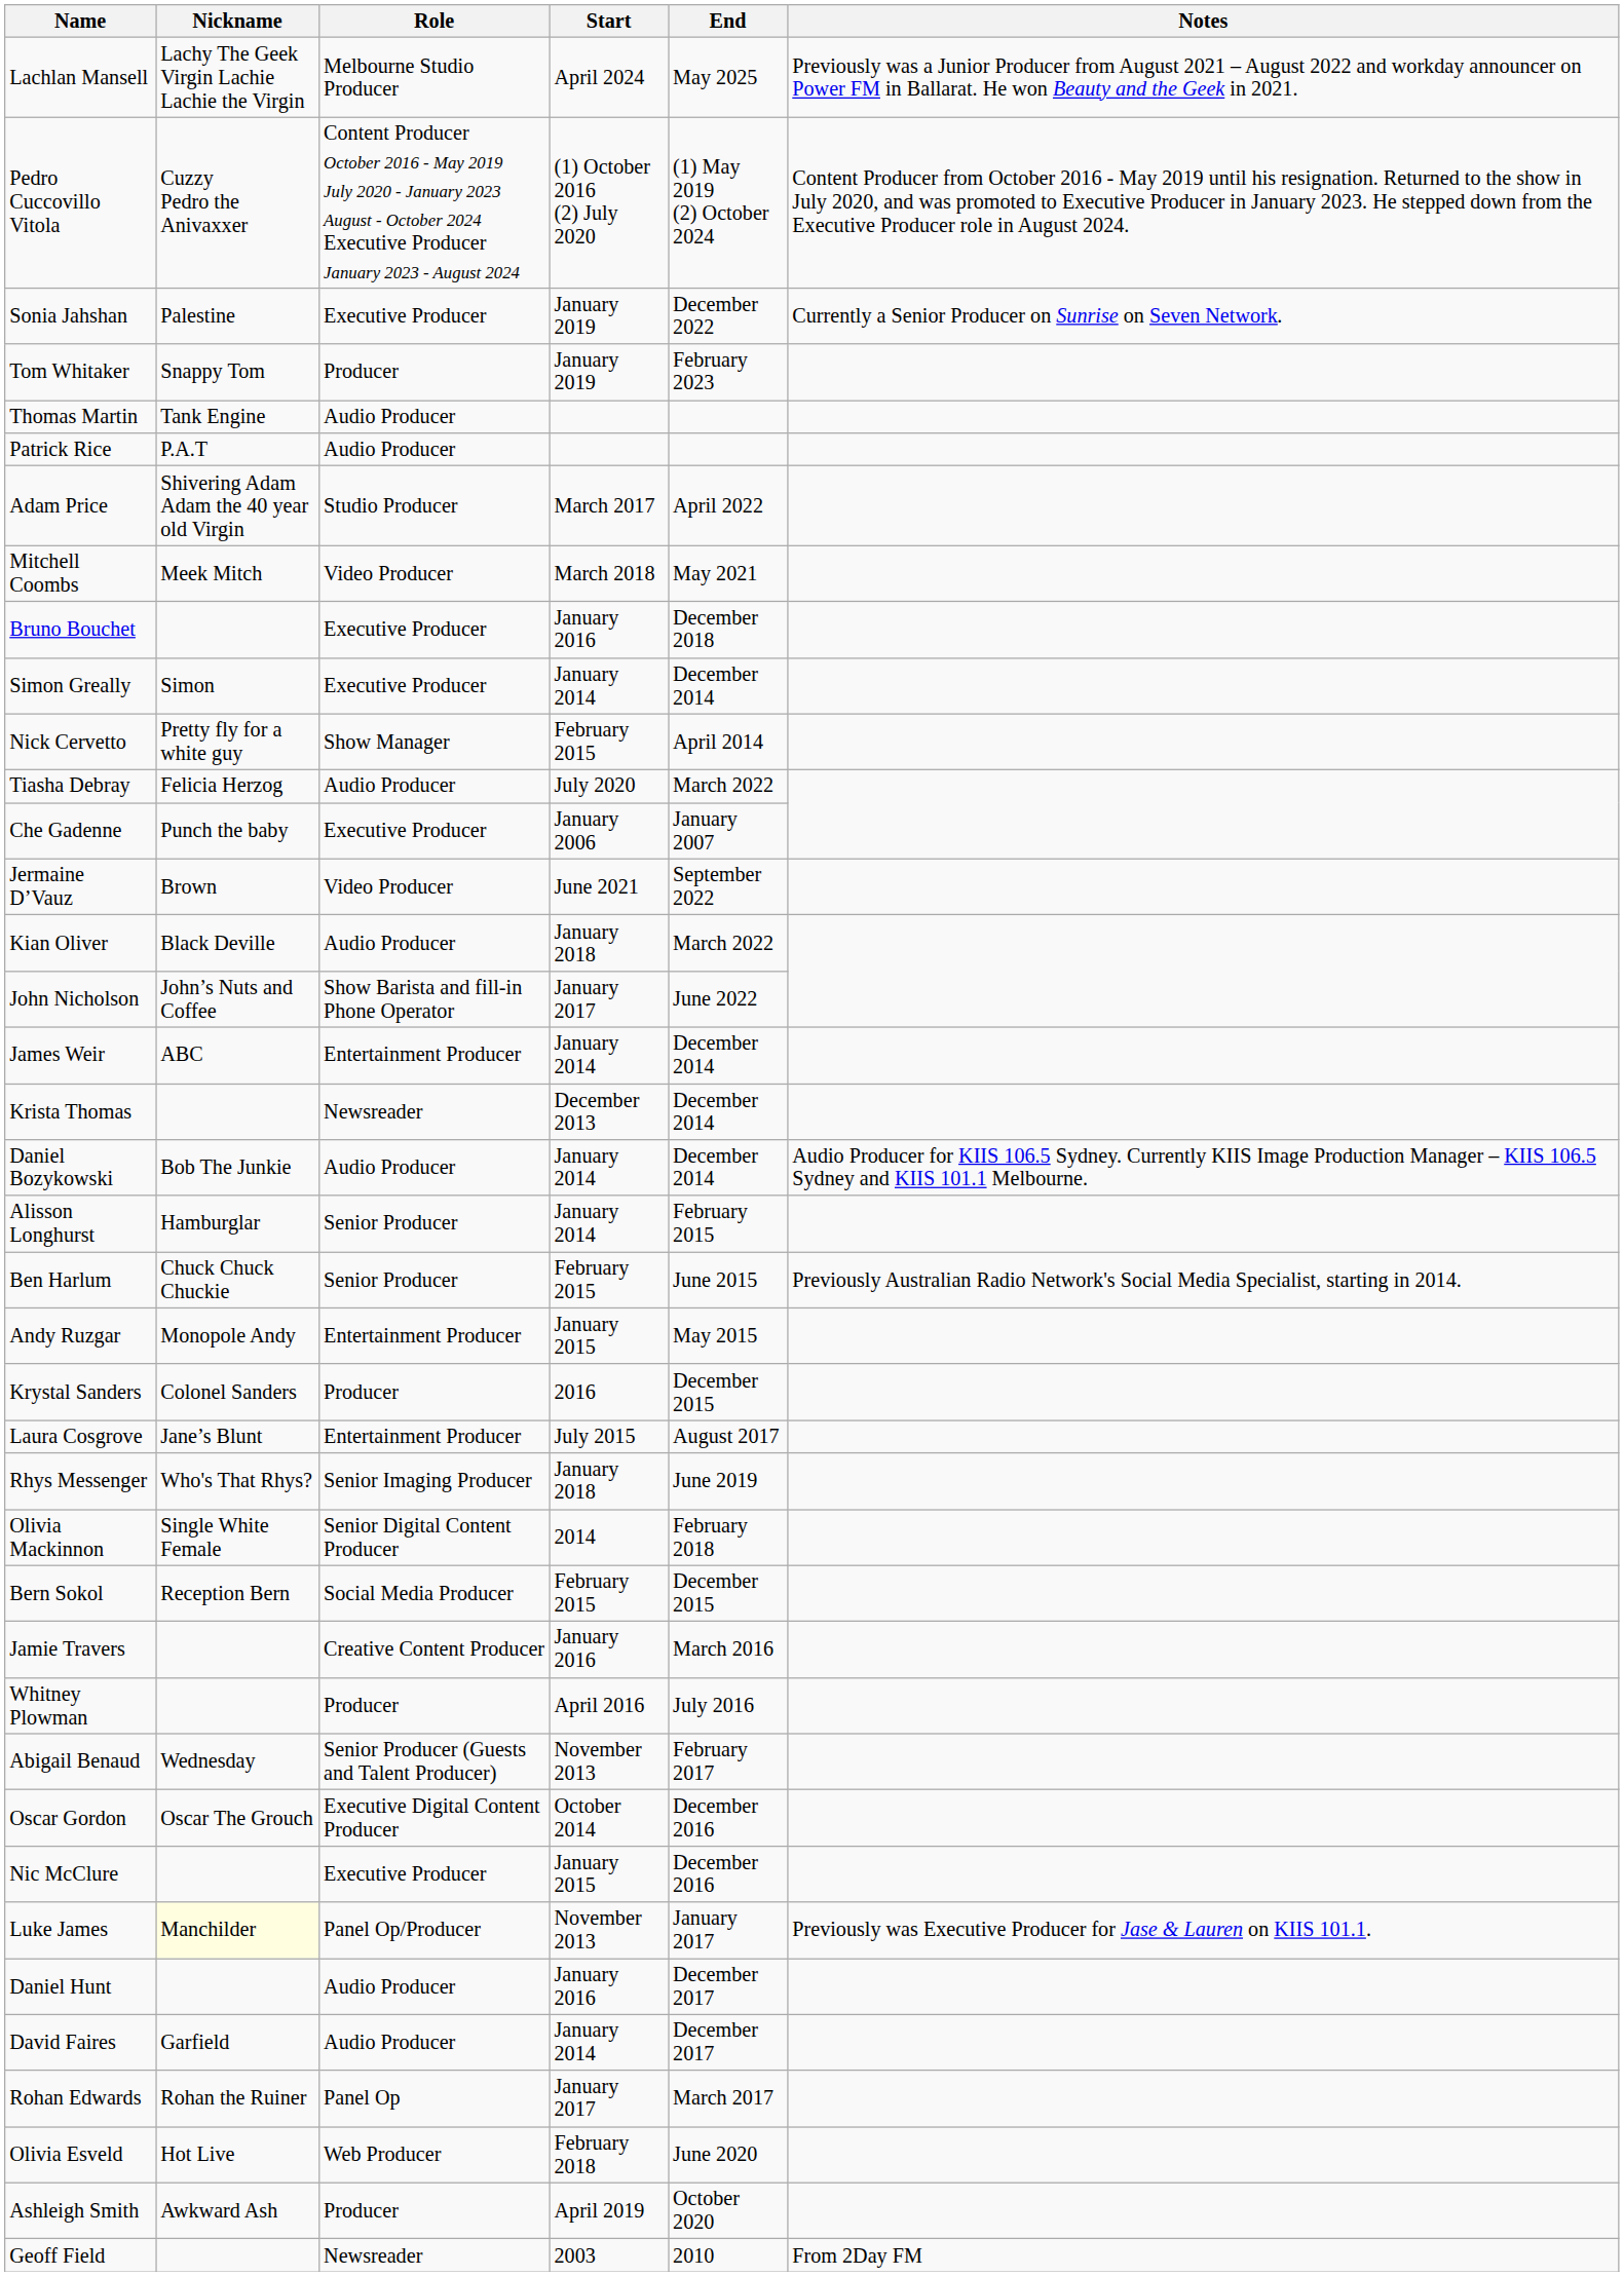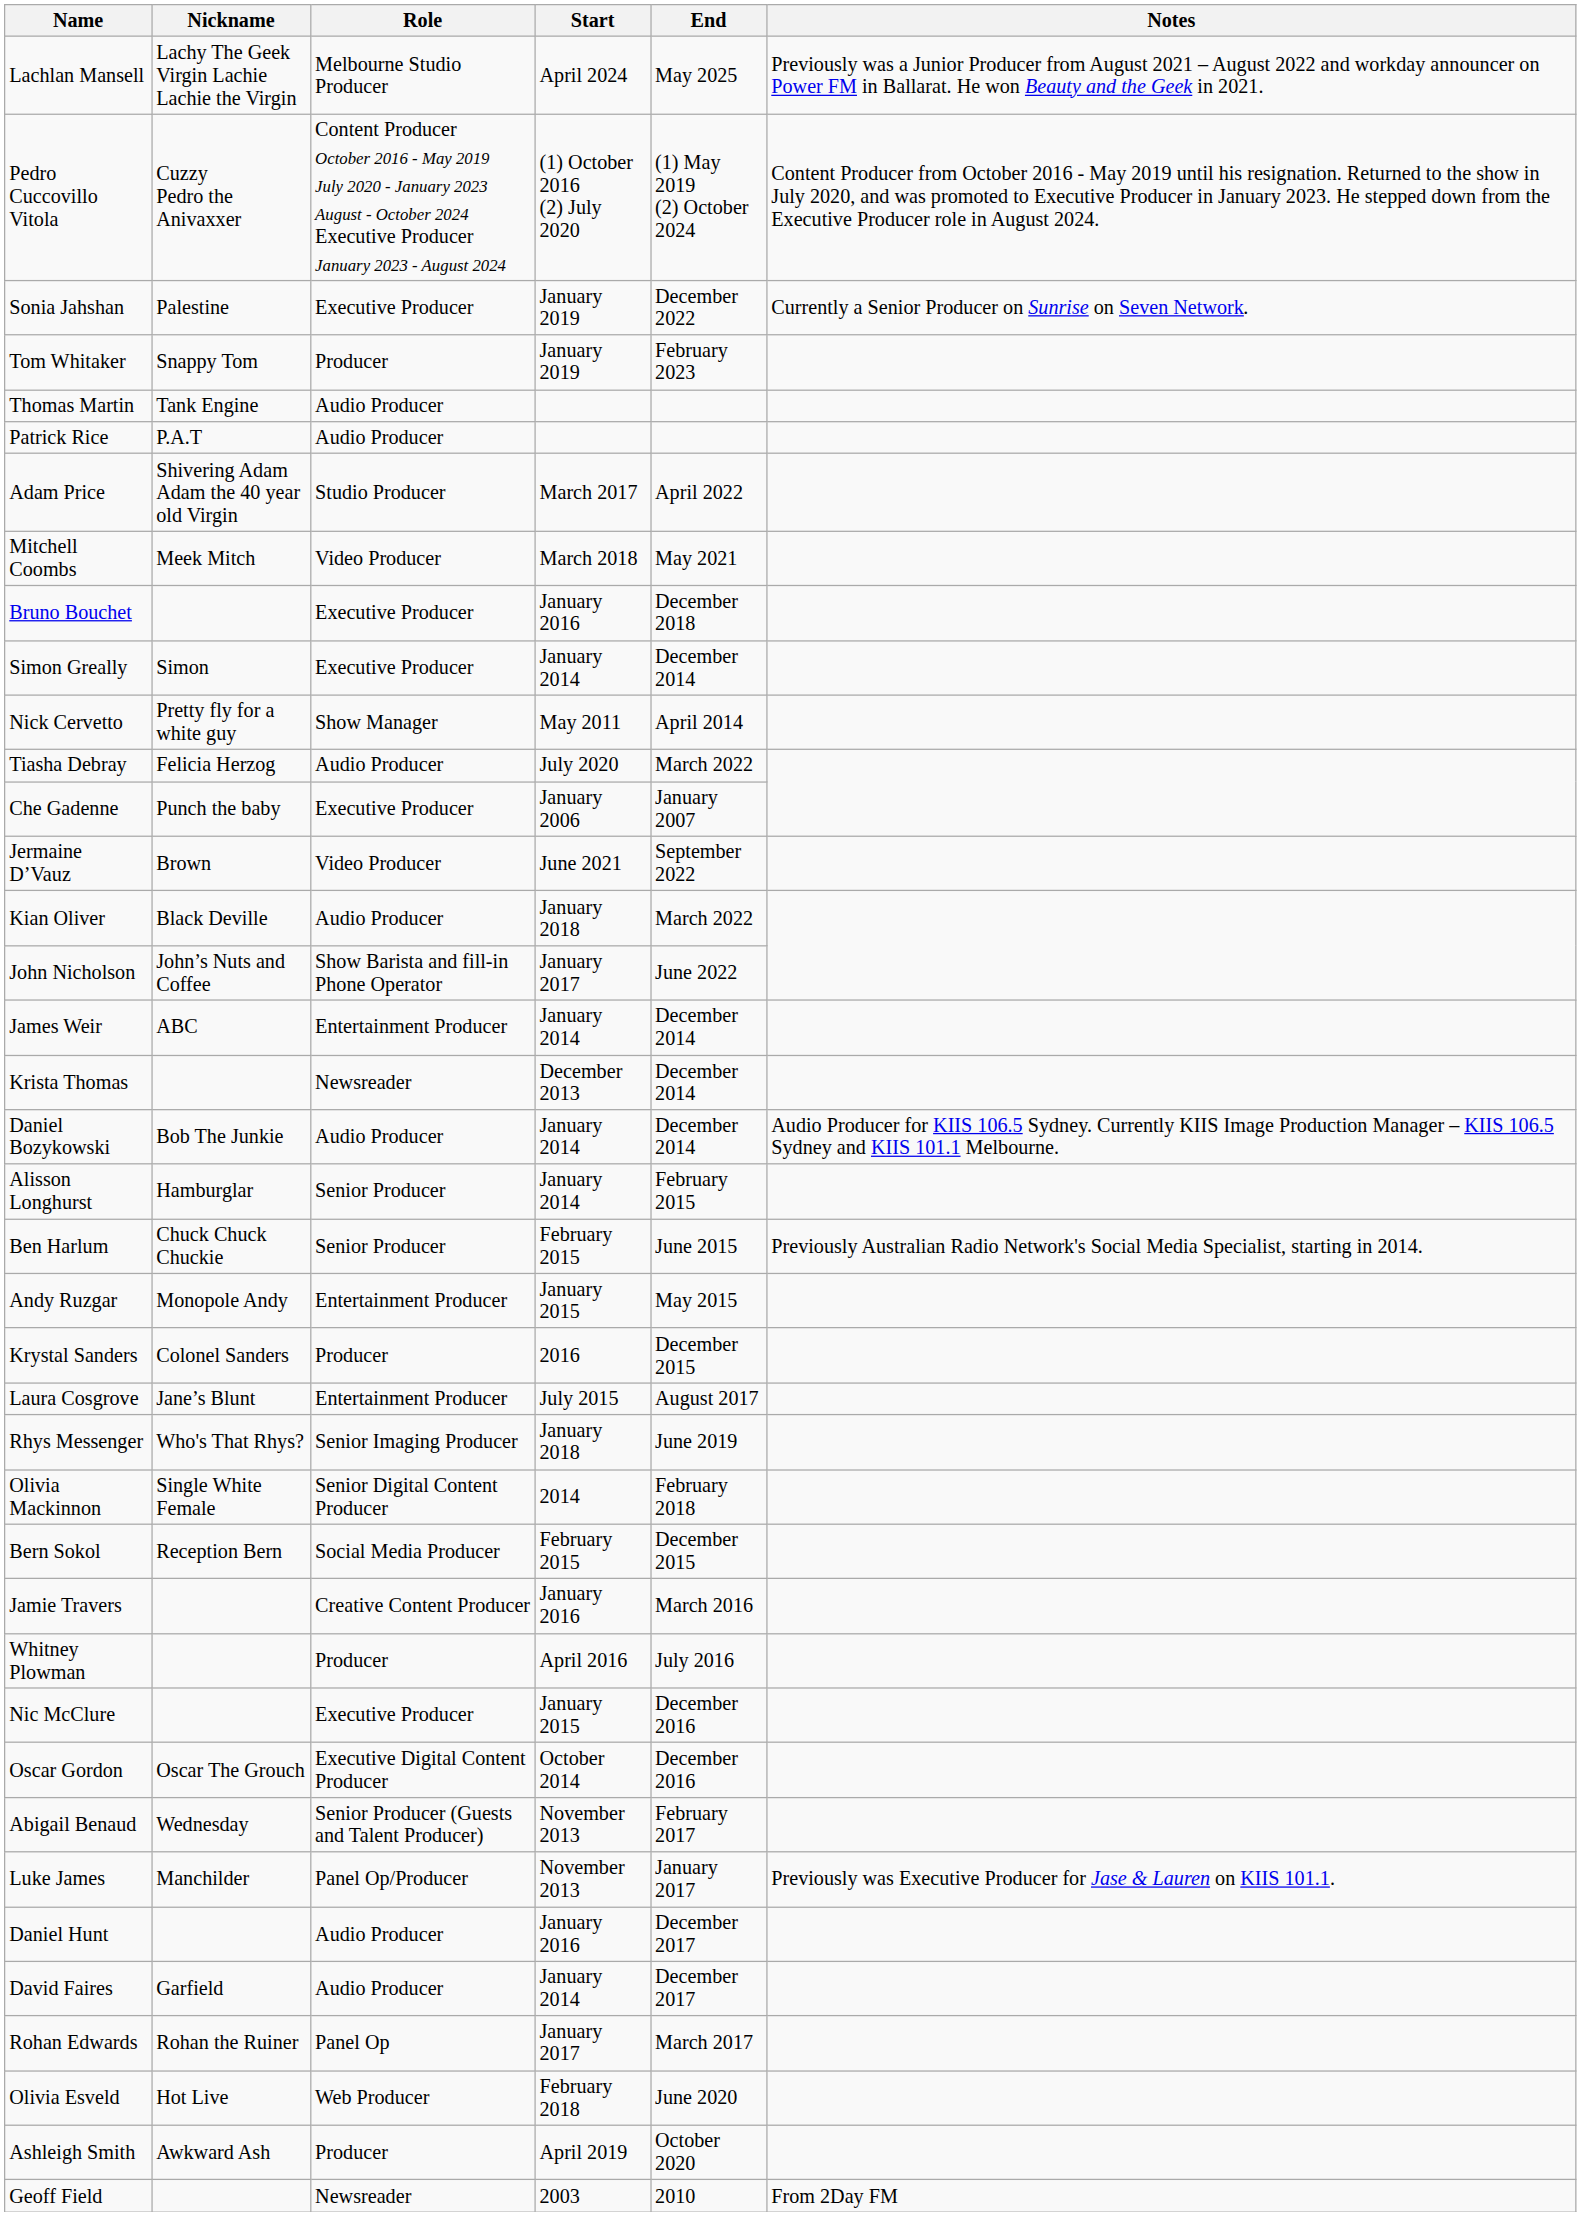 <table class="wikitable sortable">
 <tr>
 <th scope="col">Name</th>
 <th scope="col">Nickname</th>
 <th scope="col">Role</th>
 <th scope="col">Start</th>
 <th>End</th>
 <th scope="col" class="unsortable">Notes</th>
 </tr>
 <tr>
 <td>Lachlan Mansell</td>
 <td>Lachy The Geek<br>Virgin Lachie<br>Lachie the Virgin</td>
 <td>Melbourne Studio Producer</td>
 <td>April 2024</td>
 <td>May 2025</td>
 <td>Previously was a Junior Producer from August 2021 – August 2022 and workday announcer on <a href='#'>Power FM</a> in Ballarat. He won <em><a href='#'>Beauty and the Geek</a></em> in 2021.</td>
 </tr>
 <tr>
 <td>Pedro Cuccovillo Vitola</td>
 <td>Cuzzy<br>Pedro the Anivaxxer</td>
 <td>Content Producer<br><em><sub>October 2016 - May 2019</sub></em><br><em><sub>July 2020 - January 2023</sub></em><br><em><sub>August - October 2024</sub></em><br>Executive Producer<br><em><sub>January 2023 - August 2024</sub></em></td>
 <td>(1) October 2016<br>(2) July 2020</td>
 <td>(1) May 2019<br>(2) October 2024</td>
 <td>Content Producer from October 2016 - May 2019 until his resignation. Returned to the show in July 2020, and was promoted to Executive Producer in January 2023. He stepped down from the Executive Producer role in August 2024.</td>
 </tr>
 <tr>
 <td>Sonia Jahshan</td>
 <td>Palestine</td>
 <td>Executive Producer</td>
 <td>January 2019</td>
 <td>December 2022</td>
 <td>Currently a Senior Producer on <em><a href='#'>Sunrise</a></em> on <a href='#'>Seven Network</a><em>.</em></td>
 </tr>
 <tr>
 <td>Tom Whitaker</td>
 <td>Snappy Tom</td>
 <td>Producer</td>
 <td>January 2019</td>
 <td>February 2023</td>
 <td></td>
 </tr>
 <tr>
 <td>Thomas Martin</td>
 <td>Tank Engine</td>
 <td>Audio Producer</td>
 <td></td>
 <td></td>
 <td></td>
 </tr>
 <tr>
 <td>Patrick Rice</td>
 <td>P.A.T</td>
 <td>Audio Producer</td>
 <td></td>
 <td></td>
 <td></td>
 </tr>
 <tr>
 <td>Adam Price</td>
 <td>Shivering Adam<br>Adam the 40 year old Virgin</td>
 <td>Studio Producer</td>
 <td>March 2017</td>
 <td>April 2022</td>
 <td></td>
 </tr>
 <tr>
 <td>Mitchell Coombs</td>
 <td>Meek Mitch</td>
 <td>Video Producer</td>
 <td>March 2018</td>
 <td>May 2021</td>
 <td></td>
 </tr>
 <tr>
 <td><a href='#'>Bruno Bouchet</a></td>
 <td></td>
 <td>Executive Producer</td>
 <td>January 2016</td>
 <td>December 2018</td>
 <td></td>
 </tr>
 <tr>
 <td>Simon Greally</td>
 <td>Simon</td>
 <td>Executive Producer</td>
 <td>January 2014</td>
 <td>December 2014</td>
 <td></td>
 </tr>
 <tr>
 <td>Nick Cervetto</td>
 <td>Pretty fly for a white guy</td>
 <td>Show Manager</td>
-<td>February 2015</td>
+<td>May 2011</td>
 <td>April 2014</td>
 <td></td>
 </tr>
 <tr>
 <td>Tiasha Debray</td>
 <td>Felicia Herzog</td>
 <td>Audio Producer</td>
 <td>July 2020</td>
 <td>March 2022</td>
 </tr>
 <tr>
 <td>Che Gadenne</td>
 <td>Punch the baby</td>
 <td>Executive Producer</td>
 <td>January 2006</td>
 <td>January 2007</td>
 </tr>
 <tr>
 <td>Jermaine D’Vauz</td>
 <td>Brown</td>
 <td>Video Producer</td>
 <td>June 2021</td>
 <td>September 2022</td>
 <td></td>
 </tr>
 <tr>
 <td>Kian Oliver</td>
 <td>Black Deville</td>
 <td>Audio Producer</td>
 <td>January 2018</td>
 <td>March 2022</td>
 </tr>
 <tr>
 <td>John Nicholson</td>
 <td>John’s Nuts and Coffee</td>
 <td>Show Barista and fill-in Phone Operator</td>
 <td>January 2017</td>
 <td>June 2022</td>
 </tr>
 <tr>
 <td>James Weir</td>
 <td>ABC</td>
 <td>Entertainment Producer</td>
 <td>January 2014</td>
 <td>December 2014</td>
 <td></td>
 </tr>
 <tr>
 <td>Krista Thomas</td>
 <td></td>
 <td>Newsreader</td>
 <td>December 2013</td>
 <td>December 2014</td>
 <td></td>
 </tr>
 <tr>
 <td>Daniel Bozykowski</td>
 <td>Bob The Junkie</td>
 <td>Audio Producer</td>
 <td>January 2014</td>
 <td>December 2014</td>
 <td>Audio Producer for <a href='#'>KIIS 106.5</a> Sydney. Currently KIIS Image Production Manager – <a href='#'>KIIS 106.5</a> Sydney and <a href='#'>KIIS 101.1</a> Melbourne.</td>
 </tr>
 <tr>
 <td>Alisson Longhurst</td>
 <td>Hamburglar</td>
 <td>Senior Producer</td>
 <td>January 2014</td>
 <td>February 2015</td>
 <td></td>
 </tr>
 <tr>
 <td>Ben Harlum</td>
 <td>Chuck Chuck Chuckie</td>
 <td>Senior Producer</td>
 <td>February 2015</td>
 <td>June 2015</td>
 <td>Previously Australian Radio Network's Social Media Specialist, starting in 2014.</td>
 </tr>
 <tr>
 <td>Andy Ruzgar</td>
 <td>Monopole Andy</td>
 <td>Entertainment Producer</td>
 <td>January 2015</td>
 <td>May 2015</td>
 <td></td>
 </tr>
 <tr>
 <td>Krystal Sanders</td>
 <td>Colonel Sanders</td>
 <td>Producer</td>
 <td>2016</td>
 <td>December 2015</td>
 <td></td>
 </tr>
 <tr>
 <td>Laura Cosgrove</td>
 <td>Jane’s Blunt</td>
 <td>Entertainment Producer</td>
 <td>July 2015</td>
 <td>August 2017</td>
 <td></td>
 </tr>
 <tr>
 <td>Rhys Messenger</td>
 <td>Who's That Rhys?</td>
 <td>Senior Imaging Producer</td>
 <td>January 2018</td>
 <td>June 2019</td>
 <td></td>
 </tr>
 <tr>
 <td>Olivia Mackinnon</td>
 <td>Single White Female</td>
 <td>Senior Digital Content Producer</td>
 <td>2014</td>
 <td>February 2018</td>
 <td></td>
 </tr>
 <tr>
 <td>Bern Sokol</td>
 <td>Reception Bern</td>
 <td>Social Media Producer</td>
 <td>February 2015</td>
 <td>December 2015</td>
 <td></td>
 </tr>
 <tr>
 <td>Jamie Travers</td>
 <td></td>
 <td>Creative Content Producer</td>
 <td>January 2016</td>
 <td>March 2016</td>
 <td></td>
 </tr>
 <tr>
 <td>Whitney Plowman</td>
 <td></td>
 <td>Producer</td>
 <td>April 2016</td>
 <td>July 2016</td>
 <td></td>
 </tr>
 <tr>
-<td>Abigail Benaud</td>
-<td>Wednesday</td>
-<td>Senior Producer (Guests and Talent Producer)</td>
-<td>November 2013</td>
-<td>February 2017</td>
+<td>Nic McClure</td>
+<td></td>
+<td>Executive Producer</td>
+<td>January 2015</td>
+<td>December 2016</td>
 <td></td>
 </tr>
 <tr>
 <td>Oscar Gordon</td>
 <td>Oscar The Grouch</td>
 <td>Executive Digital Content Producer</td>
 <td>October 2014</td>
 <td>December 2016</td>
 <td></td>
 </tr>
 <tr>
-<td>Nic McClure</td>
-<td></td>
-<td>Executive Producer</td>
-<td>January 2015</td>
-<td>December 2016</td>
+<td>Abigail Benaud</td>
+<td>Wednesday</td>
+<td>Senior Producer (Guests and Talent Producer)</td>
+<td>November 2013</td>
+<td>February 2017</td>
 <td></td>
 </tr>
 <tr>
 <td>Luke James</td>
-<td style="background: lightyellow;">Manchilder</td>
+<td>Manchilder</td>
 <td>Panel Op/Producer</td>
 <td>November 2013</td>
 <td>January 2017</td>
 <td>Previously was Executive Producer for <em><a href='#'>Jase & Lauren</a></em> on <a href='#'>KIIS 101.1</a>.</td>
 </tr>
 <tr>
 <td>Daniel Hunt</td>
 <td></td>
 <td>Audio Producer</td>
 <td>January 2016</td>
 <td>December 2017</td>
 <td></td>
 </tr>
 <tr>
 <td>David Faires</td>
 <td>Garfield</td>
 <td>Audio Producer</td>
 <td>January 2014</td>
 <td>December 2017</td>
 <td></td>
 </tr>
 <tr>
 <td>Rohan Edwards</td>
 <td>Rohan the Ruiner</td>
 <td>Panel Op</td>
 <td>January 2017</td>
 <td>March 2017</td>
 <td></td>
 </tr>
 <tr>
 <td>Olivia Esveld</td>
 <td>Hot Live</td>
 <td>Web Producer</td>
 <td>February 2018</td>
 <td>June 2020</td>
 <td></td>
 </tr>
 <tr>
 <td>Ashleigh Smith</td>
 <td>Awkward Ash</td>
 <td>Producer</td>
 <td>April 2019</td>
 <td>October 2020</td>
 <td></td>
 </tr>
 <tr>
 <td>Geoff Field</td>
 <td></td>
 <td>Newsreader</td>
 <td>2003</td>
 <td>2010</td>
 <td>From 2Day FM</td>
 </tr>
 </table>
